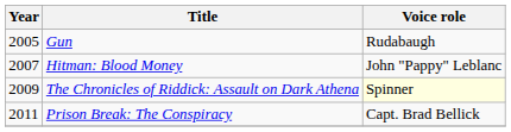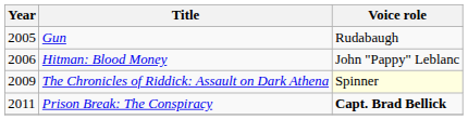 <table class="wikitable sortable">
 <tr>
 <th>Year</th>
 <th>Title</th>
 <th>Voice role</th>
 </tr>
 <tr>
 <td>2005</td>
 <td><em><a href='#'>Gun</a></em></td>
 <td>Rudabaugh</td>
 </tr>
 <tr>
-<td>2007</td>
+<td>2006</td>
 <td><em><a href='#'>Hitman: Blood Money</a></em></td>
 <td>John "Pappy" Leblanc</td>
 </tr>
 <tr>
 <td>2009</td>
 <td><em><a href='#'>The Chronicles of Riddick: Assault on Dark Athena</a></em></td>
 <td style="background: lightyellow;">Spinner</td>
 </tr>
 <tr>
 <td>2011</td>
 <td><em><a href='#'>Prison Break: The Conspiracy</a></em></td>
-<td>Capt. Brad Bellick</td>
+<td><strong>Capt. Brad Bellick</strong></td>
 </tr>
 <tr>
 </tr>
 </table>
